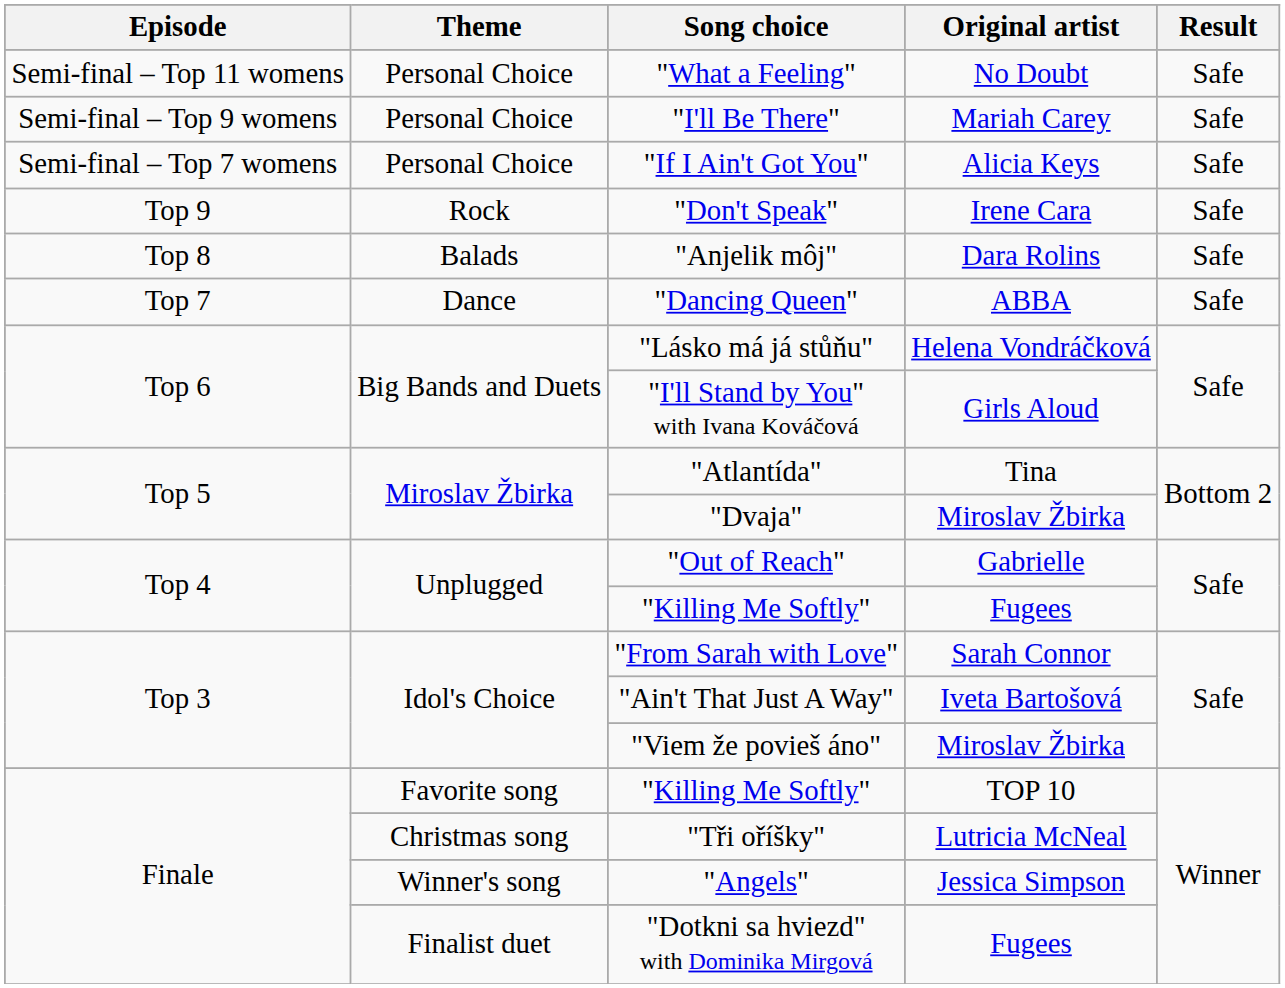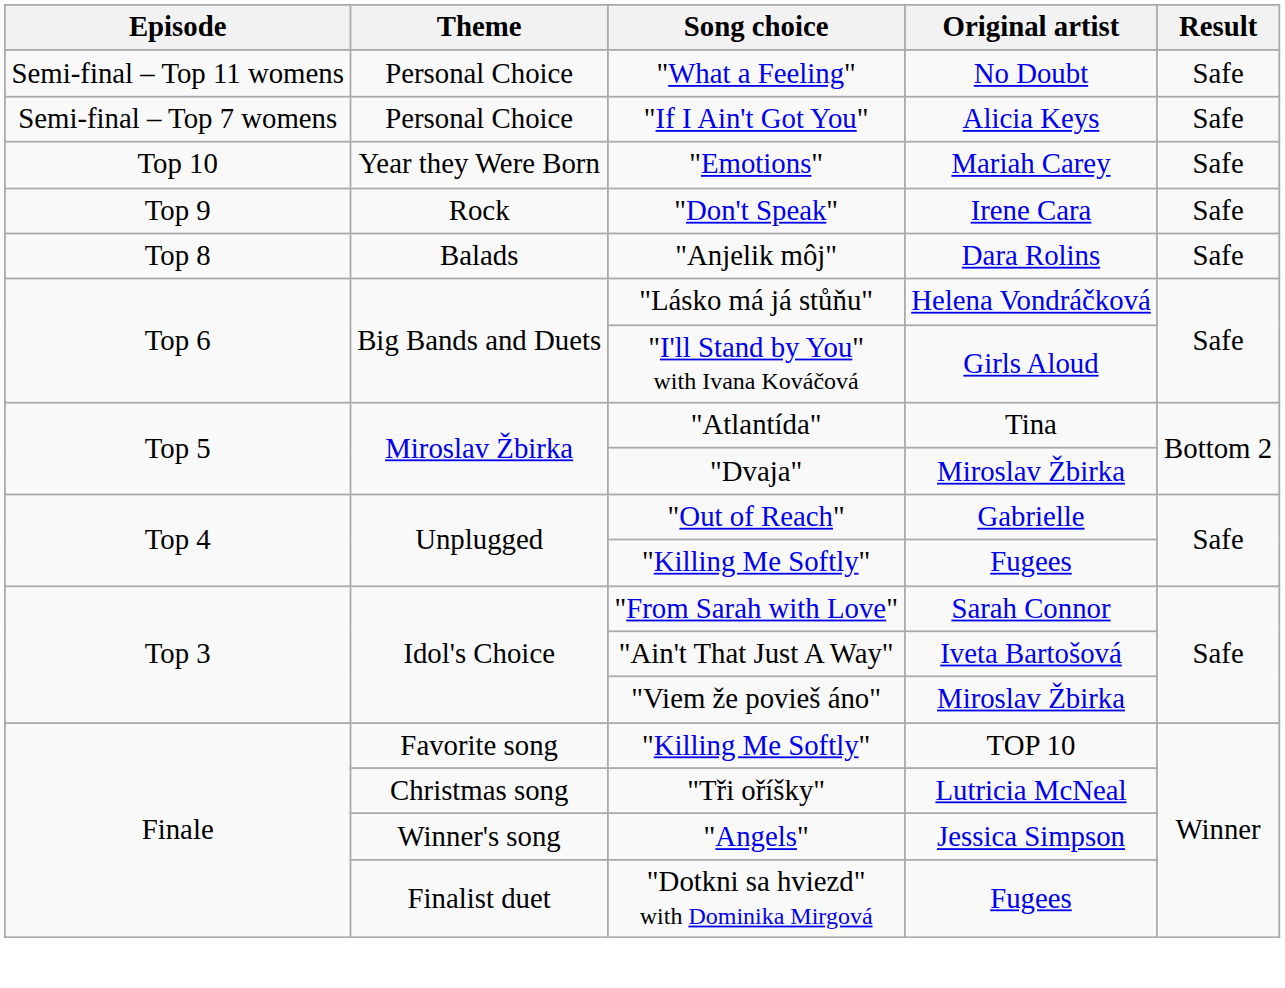 <table class="wikitable" style="text-align: center;">
 <tr>
 <th>Episode</th>
 <th>Theme</th>
 <th>Song choice</th>
 <th>Original artist</th>
 <th>Result</th>
 </tr>
 <tr>
 <td>Semi-final – Top 11 womens</td>
 <td>Personal Choice</td>
 <td>"<a href='#'>What a Feeling</a>"</td>
 <td><a href='#'>No Doubt</a></td>
 <td>Safe</td>
 </tr>
 <tr>
-<td>Semi-final – Top 9 womens</td>
-<td>Personal Choice</td>
-<td>"<a href='#'>I'll Be There</a>"</td>
-<td><a href='#'>Mariah Carey</a></td>
-<td>Safe</td>
-</tr>
-<tr>
 <td>Semi-final – Top 7 womens</td>
 <td>Personal Choice</td>
 <td>"<a href='#'>If I Ain't Got You</a>"</td>
 <td><a href='#'>Alicia Keys</a></td>
+<td>Safe</td>
+</tr>
+<tr>
+<td>Top 10</td>
+<td>Year they Were Born</td>
+<td>"<a href='#'>Emotions</a>"</td>
+<td><a href='#'>Mariah Carey</a></td>
 <td>Safe</td>
 </tr>
 <tr>
 <td>Top 9</td>
 <td>Rock</td>
 <td>"<a href='#'>Don't Speak</a>"</td>
 <td><a href='#'>Irene Cara</a></td>
 <td>Safe</td>
 </tr>
 <tr>
 <td>Top 8</td>
 <td>Balads</td>
 <td>"Anjelik môj"</td>
 <td><a href='#'>Dara Rolins</a></td>
-<td>Safe</td>
-</tr>
-<tr>
-<td>Top 7</td>
-<td>Dance</td>
-<td>"<a href='#'>Dancing Queen</a>"</td>
-<td><a href='#'>ABBA</a></td>
 <td>Safe</td>
 </tr>
 <tr>
 <td rowspan=2>Top 6</td>
 <td rowspan=2>Big Bands and Duets</td>
 <td>"Lásko má já stůňu"</td>
 <td><a href='#'>Helena Vondráčková</a></td>
 <td rowspan=2>Safe</td>
 </tr>
 <tr>
 <td>"<a href='#'>I'll Stand by You</a>"<br> <small>with Ivana Kováčová</small></td>
 <td><a href='#'>Girls Aloud</a></td>
 </tr>
 <tr>
 <td rowspan=2>Top 5</td>
 <td rowspan=2><a href='#'>Miroslav Žbirka</a></td>
 <td>"Atlantída"</td>
 <td>Tina</td>
 <td rowspan=2>Bottom 2</td>
 </tr>
 <tr>
 <td>"Dvaja"</td>
 <td><a href='#'>Miroslav Žbirka</a></td>
 </tr>
 <tr>
 <td rowspan=2>Top 4</td>
 <td rowspan=2>Unplugged</td>
 <td>"<a href='#'>Out of Reach</a>"</td>
 <td><a href='#'>Gabrielle</a></td>
 <td rowspan=2>Safe</td>
 </tr>
 <tr>
 <td>"<a href='#'>Killing Me Softly</a>"</td>
 <td><a href='#'>Fugees</a></td>
 </tr>
 <tr>
 <td rowspan=3>Top 3</td>
 <td rowspan=3>Idol's Choice</td>
 <td>"<a href='#'>From Sarah with Love</a>"</td>
 <td><a href='#'>Sarah Connor</a></td>
 <td rowspan=3>Safe</td>
 </tr>
 <tr>
 <td>"Ain't That Just A Way"</td>
 <td><a href='#'>Iveta Bartošová</a></td>
 </tr>
 <tr>
 <td>"Viem že povieš áno"</td>
 <td><a href='#'>Miroslav Žbirka</a></td>
 </tr>
 <tr>
 <td rowspan=4>Finale</td>
 <td>Favorite song</td>
 <td>"<a href='#'>Killing Me Softly</a>"</td>
 <td>TOP 10</td>
 <td rowspan=4>Winner</td>
 </tr>
 <tr>
 <td>Christmas song</td>
 <td>"Tři oříšky"</td>
 <td><a href='#'>Lutricia McNeal</a></td>
 </tr>
 <tr>
 <td>Winner's song</td>
 <td>"<a href='#'>Angels</a>"</td>
 <td><a href='#'>Jessica Simpson</a></td>
 </tr>
 <tr>
 <td>Finalist duet</td>
 <td>"Dotkni sa hviezd"<br> <small>with <a href='#'>Dominika Mirgová</a></small></td>
 <td><a href='#'>Fugees</a></td>
 </tr>
 </table>
